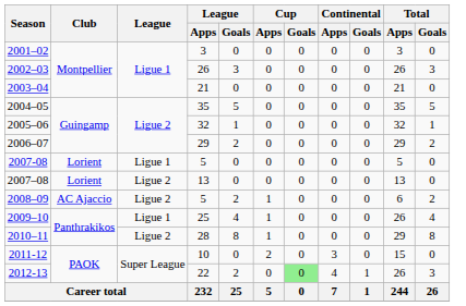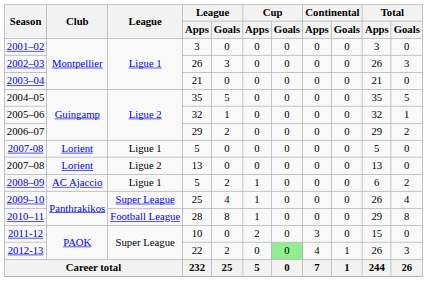 <table class="wikitable" style="text-align:center;">
 <tr>
 <th rowspan=2>Season</th>
 <th rowspan=2>Club</th>
 <th rowspan=2>League</th>
 <th colspan=2>League</th>
 <th colspan=2>Cup</th>
 <th colspan=2>Continental</th>
 <th colspan=2>Total</th>
 </tr>
 <tr>
 <th>Apps</th>
 <th>Goals</th>
 <th>Apps</th>
 <th>Goals</th>
 <th>Apps</th>
 <th>Goals</th>
 <th>Apps</th>
 <th>Goals</th>
 </tr>
 <tr>
 <td><a href='#'>2001–02</a></td>
 <td rowspan=3><a href='#'>Montpellier</a></td>
 <td rowspan=3><a href='#'>Ligue 1</a></td>
 <td>3</td>
 <td>0</td>
 <td>0</td>
 <td>0</td>
 <td>0</td>
 <td>0</td>
 <td>3</td>
 <td>0</td>
 </tr>
 <tr>
 <td><a href='#'>2002–03</a></td>
 <td>26</td>
 <td>3</td>
 <td>0</td>
 <td>0</td>
 <td>0</td>
 <td>0</td>
 <td>26</td>
 <td>3</td>
 </tr>
 <tr>
 <td><a href='#'>2003–04</a></td>
 <td>21</td>
 <td>0</td>
 <td>0</td>
 <td>0</td>
 <td>0</td>
 <td>0</td>
 <td>21</td>
 <td>0</td>
 </tr>
 <tr>
 <td>2004–05</td>
 <td rowspan=3><a href='#'>Guingamp</a></td>
 <td rowspan=3><a href='#'>Ligue 2</a></td>
 <td>35</td>
 <td>5</td>
 <td>0</td>
 <td>0</td>
 <td>0</td>
 <td>0</td>
 <td>35</td>
 <td>5</td>
 </tr>
 <tr>
 <td>2005–06</td>
 <td>32</td>
 <td>1</td>
 <td>0</td>
 <td>0</td>
 <td>0</td>
 <td>0</td>
 <td>32</td>
 <td>1</td>
 </tr>
 <tr>
 <td>2006–07</td>
 <td>29</td>
 <td>2</td>
 <td>0</td>
 <td>0</td>
 <td>0</td>
 <td>0</td>
 <td>29</td>
 <td>2</td>
 </tr>
 <tr>
 <td><a href='#'>2007-08</a></td>
 <td rowspan=1><a href='#'>Lorient</a></td>
 <td rowspan=1>Ligue 1</td>
 <td>5</td>
 <td>0</td>
 <td>0</td>
 <td>0</td>
 <td>0</td>
 <td>0</td>
 <td>5</td>
 <td>0</td>
 </tr>
 <tr>
 <td>2007–08</td>
 <td rowspan=1><a href='#'>Lorient</a></td>
 <td rowspan=1>Ligue 2</td>
 <td>13</td>
 <td>0</td>
 <td>0</td>
 <td>0</td>
 <td>0</td>
 <td>0</td>
 <td>13</td>
 <td>0</td>
 </tr>
 <tr>
 <td><a href='#'>2008–09</a></td>
 <td rowspan=1><a href='#'>AC Ajaccio</a></td>
-<td rowspan=1>Ligue 2</td>
+<td rowspan=1>Ligue 1</td>
 <td>5</td>
 <td>2</td>
 <td>1</td>
 <td>0</td>
 <td>0</td>
 <td>0</td>
 <td>6</td>
 <td>2</td>
 </tr>
 <tr>
 <td><a href='#'>2009–10</a></td>
 <td rowspan=2><a href='#'>Panthrakikos</a></td>
-<td rowspan=1>Ligue 1</td>
+<td rowspan=1><a href='#'>Super League</a></td>
 <td>25</td>
 <td>4</td>
 <td>1</td>
 <td>0</td>
 <td>0</td>
 <td>0</td>
 <td>26</td>
 <td>4</td>
 </tr>
 <tr>
 <td><a href='#'>2010–11</a></td>
-<td rowspan=1>Ligue 2</td>
+<td rowspan=1><a href='#'>Football League</a></td>
 <td>28</td>
 <td>8</td>
 <td>1</td>
 <td>0</td>
 <td>0</td>
 <td>0</td>
 <td>29</td>
 <td>8</td>
 </tr>
 <tr>
 <td><a href='#'>2011-12</a></td>
 <td rowspan=2><a href='#'>PAOK</a></td>
 <td rowspan=2>Super League</td>
 <td>10</td>
 <td>0</td>
 <td>2</td>
 <td>0</td>
 <td>3</td>
 <td>0</td>
 <td>15</td>
 <td>0</td>
 </tr>
 <tr>
 <td><a href='#'>2012-13</a></td>
 <td>22</td>
 <td>2</td>
 <td>0</td>
 <td style="background: lightgreen;">0</td>
 <td>4</td>
 <td>1</td>
 <td>26</td>
 <td>3</td>
 </tr>
 <tr>
 <th colspan=3>Career total</th>
 <th>232</th>
 <th>25</th>
 <th>5</th>
 <th>0</th>
 <th>7</th>
 <th>1</th>
 <th>244</th>
 <th>26</th>
 </tr>
 <tr>
 </tr>
 </table>
